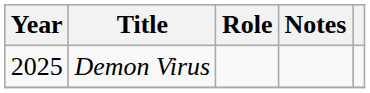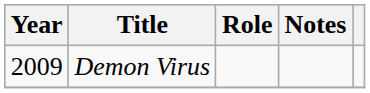 <table class="wikitable plainrowheaders sortable">
 <tr>
 <th>Year</th>
 <th>Title</th>
 <th>Role</th>
 <th class="unsortable">Notes</th>
 <th class="unsortable"></th>
 </tr>
 <tr>
-<td>2025</td>
+<td>2009</td>
 <td><em>Demon Virus</em></td>
 <td></td>
 <td></td>
 <td></td>
 </tr>
 <tr>
 </tr>
 </table>
